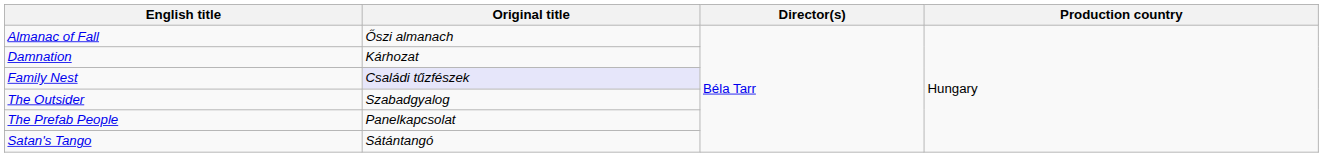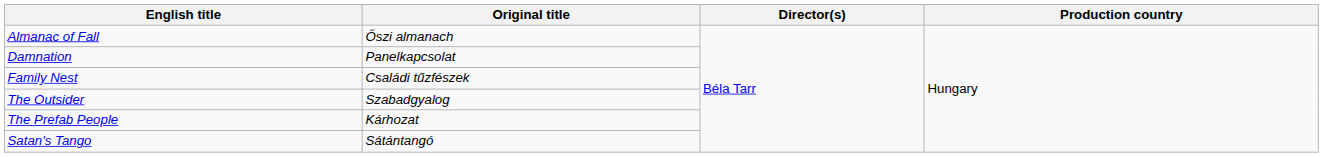 <table class="wikitable sortable" style="width:100%; margin-bottom:4px">
 <tr>
 <th>English title</th>
 <th>Original title</th>
 <th>Director(s)</th>
 <th>Production country</th>
 </tr>
 <tr>
 <td><em><a href='#'>Almanac of Fall</a></em></td>
 <td><em>Őszi almanach</em></td>
 <td rowspan=6><a href='#'>Béla Tarr</a></td>
 <td rowspan=6>Hungary</td>
 </tr>
 <tr>
 <td><em><a href='#'>Damnation</a></em></td>
-<td><em>Kárhozat</em></td>
+<td><em>Panelkapcsolat</em></td>
 </tr>
 <tr>
 <td><em><a href='#'>Family Nest</a></em></td>
-<td style="background: lavender;"><em>Családi tűzfészek</em></td>
+<td><em>Családi tűzfészek</em></td>
 </tr>
 <tr>
 <td><em><a href='#'>The Outsider</a></em></td>
 <td><em>Szabadgyalog</em></td>
 </tr>
 <tr>
 <td><em><a href='#'>The Prefab People</a></em></td>
-<td><em>Panelkapcsolat</em></td>
+<td><em>Kárhozat</em></td>
 </tr>
 <tr>
 <td><em><a href='#'>Satan's Tango</a></em></td>
 <td><em>Sátántangó</em></td>
 </tr>
 </table>
